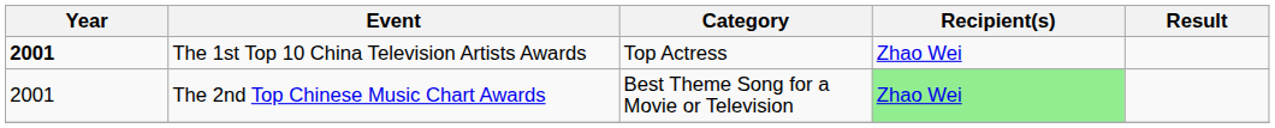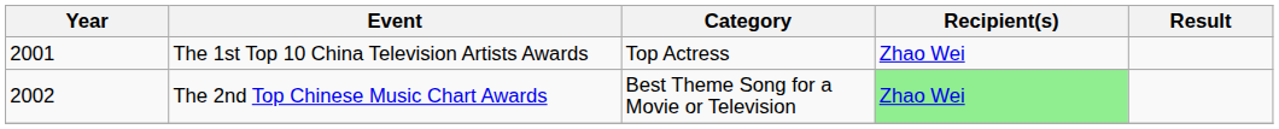 <table class="wikitable" width="80%">
 <tr align=center>
 <th width="9%">Year</th>
 <th width="25%">Event</th>
 <th width="14%">Category</th>
 <th width="14%">Recipient(s)</th>
 <th width="8%">Result</th>
 </tr>
 <tr>
-<td rowspan="1"><strong>2001</strong></td>
+<td rowspan="1">2001</td>
 <td rowspan="1">The 1st Top 10 China Television Artists Awards</td>
 <td>Top Actress</td>
 <td><a href='#'>Zhao Wei</a></td>
 <td></td>
 </tr>
 <tr>
-<td rowspan="1">2001</td>
+<td rowspan="1">2002</td>
 <td rowspan="1">The 2nd <a href='#'>Top Chinese Music Chart Awards</a></td>
 <td>Best Theme Song for a Movie or Television</td>
 <td style="background: lightgreen;"><a href='#'>Zhao Wei</a></td>
 <td></td>
 </tr>
 <tr>
 </tr>
 </table>
